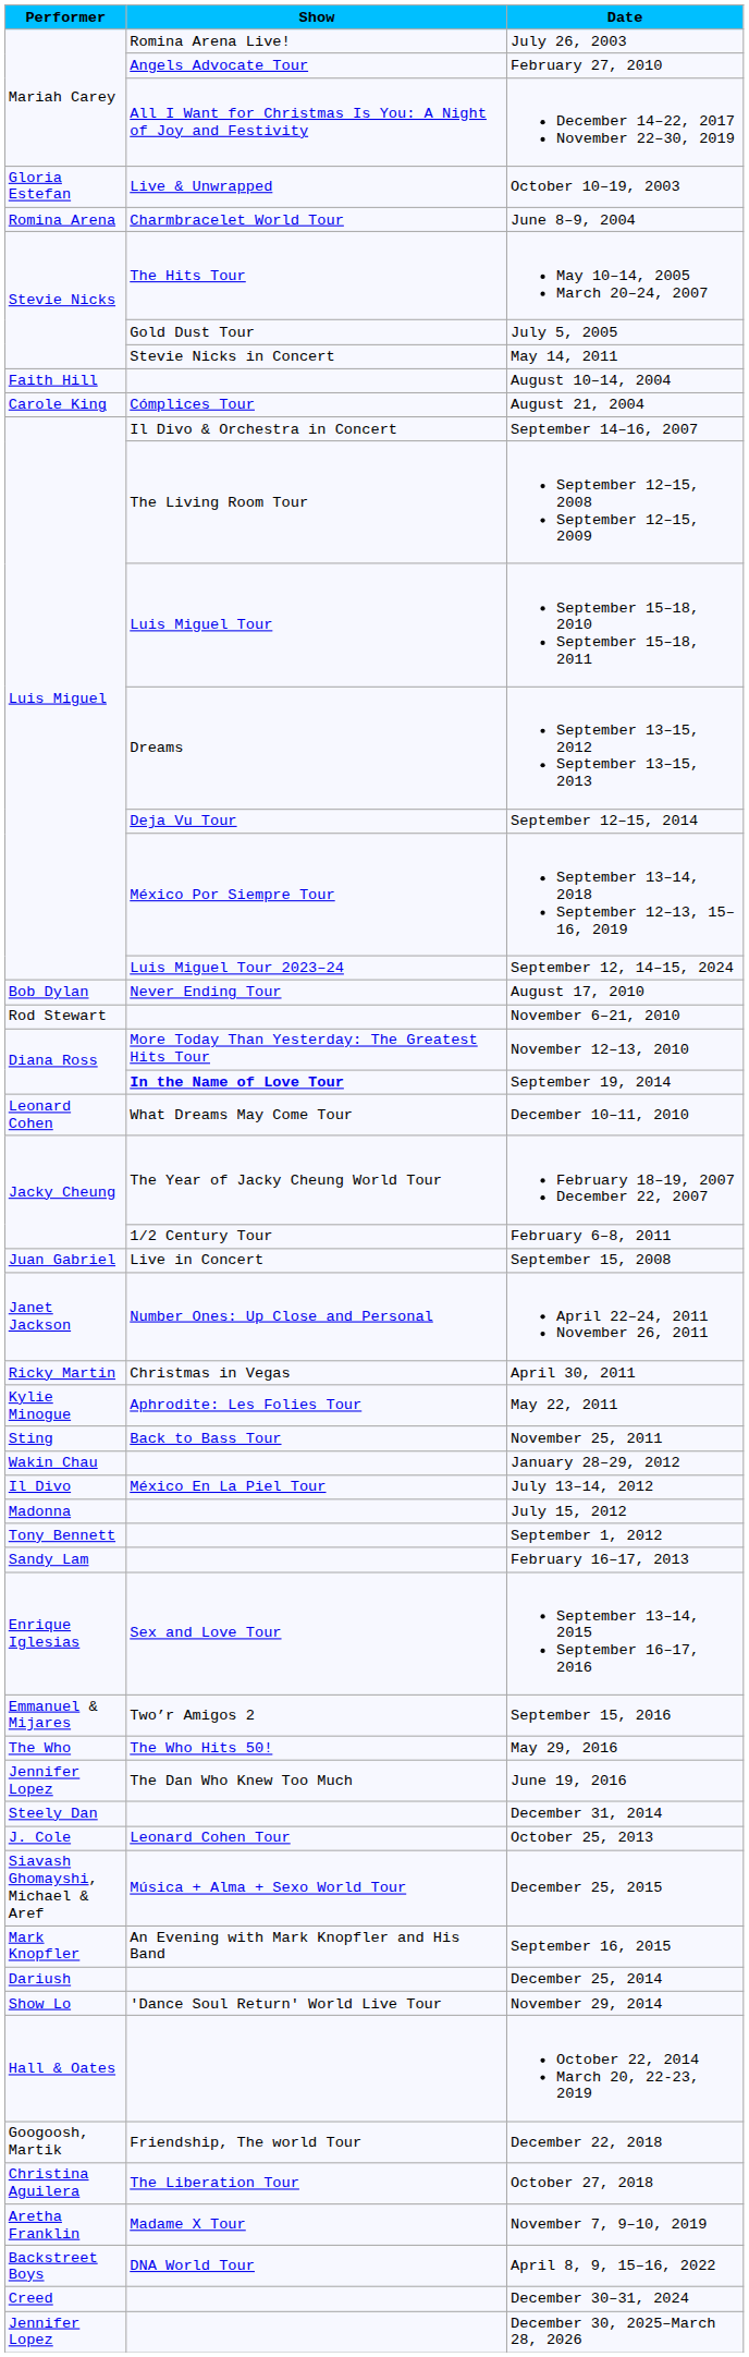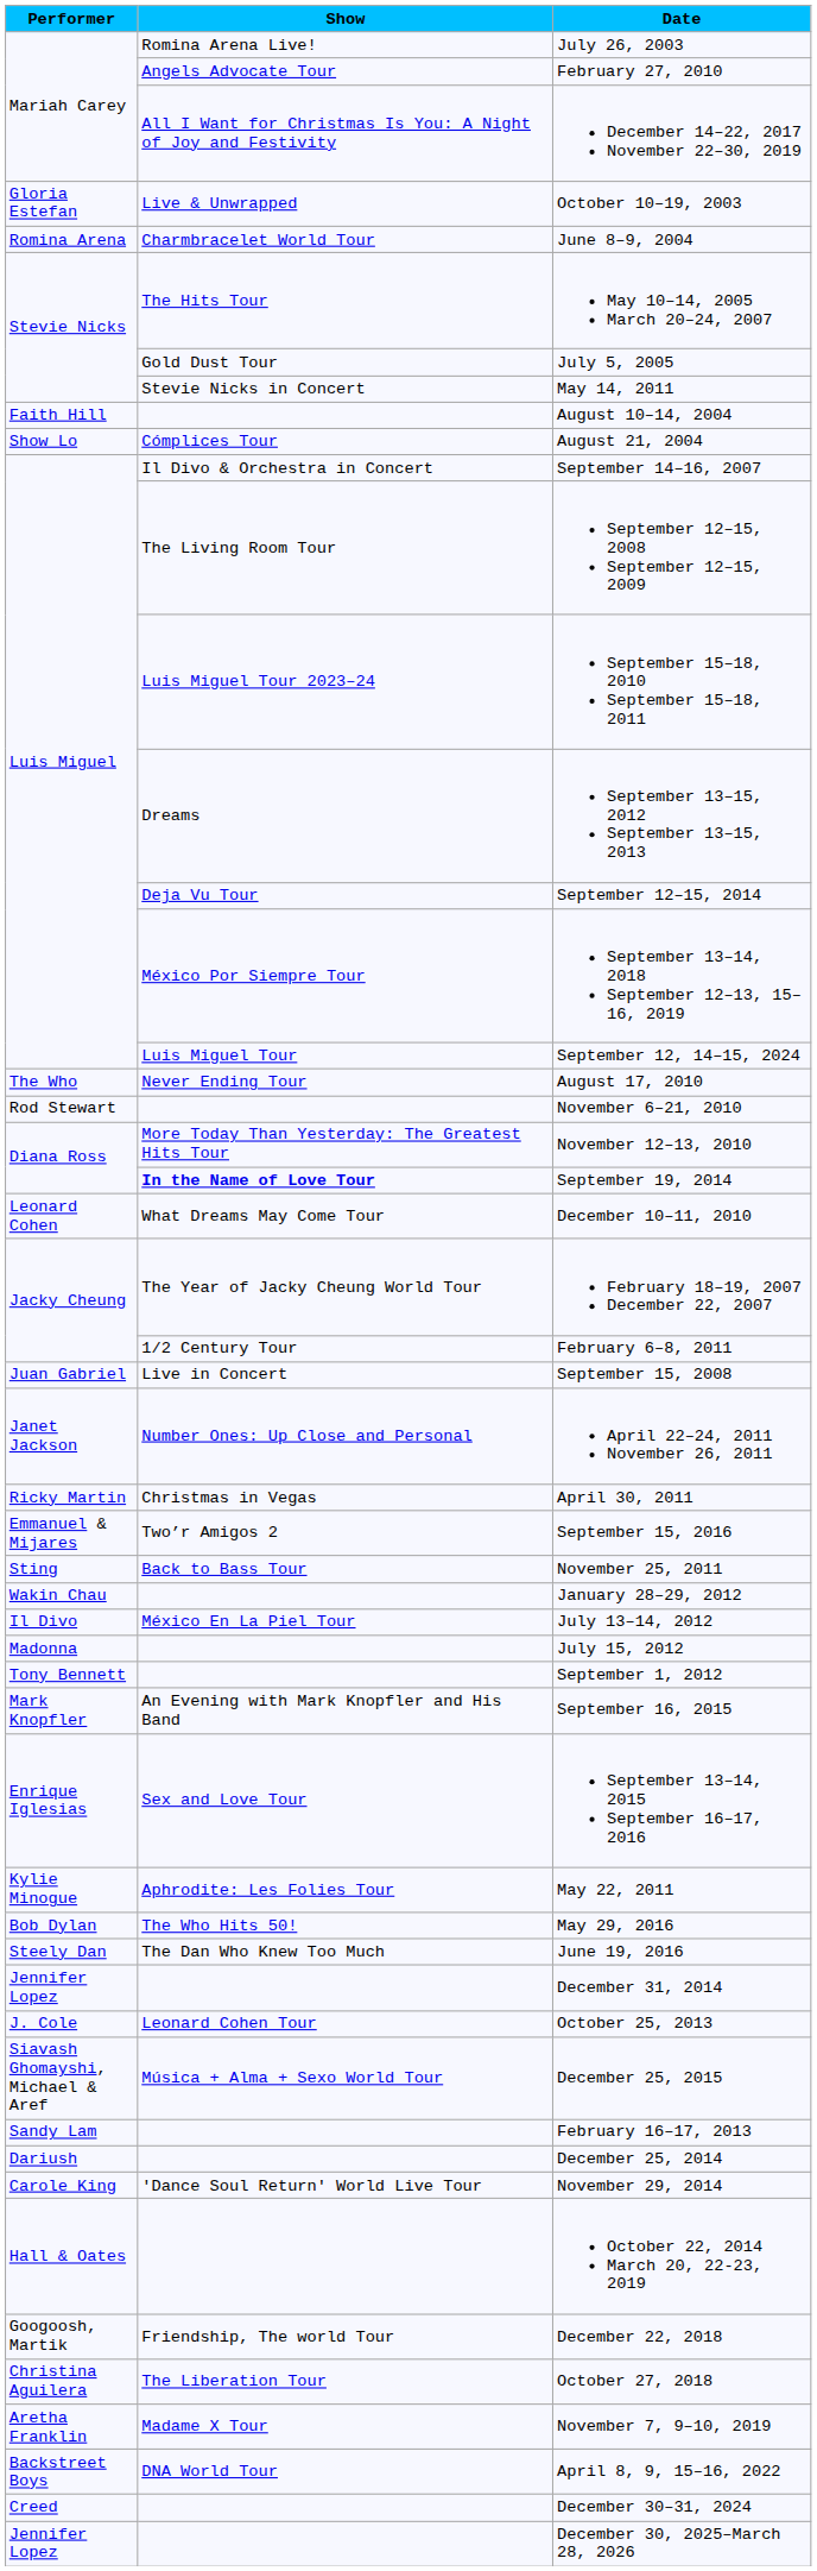 <table class="wikitable" style="margin:left; border:#88a; background:#f7f8ff; padding:5px;">
 <tr>
 <th style="background-color: #00BFFF" width=100px;>Performer</th>
 <th style="background-color: #00BFFF" width=327px;>Show</th>
 <th style="background-color: #00BFFF" width=200px;>Date</th>
 </tr>
 <tr>
 <td rowspan="3">Mariah Carey</td>
 <td>Romina Arena Live!</td>
 <td>July 26, 2003</td>
 </tr>
 <tr>
 <td><a href='#'>Angels Advocate Tour</a></td>
 <td>February 27, 2010</td>
 </tr>
 <tr>
 <td><a href='#'>All I Want for Christmas Is You: A Night of Joy and Festivity</a></td>
 <td><br><ul><li>December 14–22, 2017</li><li>November 22–30, 2019</li></ul></td>
 </tr>
 <tr>
 <td><a href='#'>Gloria Estefan</a></td>
 <td><a href='#'>Live & Unwrapped</a></td>
 <td>October 10–19, 2003</td>
 </tr>
 <tr>
 <td><a href='#'>Romina Arena</a></td>
 <td><a href='#'>Charmbracelet World Tour</a></td>
 <td>June 8–9, 2004</td>
 </tr>
 <tr>
 <td rowspan="3"><a href='#'>Stevie Nicks</a></td>
 <td><a href='#'>The Hits Tour</a></td>
 <td><br><ul><li>May 10–14, 2005</li><li>March 20–24, 2007</li></ul></td>
 </tr>
 <tr>
 <td>Gold Dust Tour</td>
 <td>July 5, 2005</td>
 </tr>
 <tr>
 <td>Stevie Nicks in Concert</td>
 <td>May 14, 2011</td>
 </tr>
 <tr>
 <td><a href='#'>Faith Hill</a></td>
 <td></td>
 <td>August 10–14, 2004</td>
 </tr>
 <tr>
-<td><a href='#'>Carole King</a></td>
+<td><a href='#'>Show Lo</a></td>
 <td><a href='#'>Cómplices Tour</a></td>
 <td>August 21, 2004</td>
 </tr>
 <tr>
 <td rowspan="7"><a href='#'>Luis Miguel</a></td>
 <td>Il Divo & Orchestra in Concert</td>
 <td>September 14–16, 2007</td>
 </tr>
 <tr>
 <td>The Living Room Tour</td>
 <td><br><ul><li>September 12–15, 2008</li><li>September 12–15, 2009</li></ul></td>
 </tr>
 <tr>
-<td><a href='#'>Luis Miguel Tour</a></td>
+<td><a href='#'>Luis Miguel Tour 2023–24</a></td>
 <td><br><ul><li>September 15–18, 2010</li><li>September 15–18, 2011</li></ul></td>
 </tr>
 <tr>
 <td>Dreams</td>
 <td><br><ul><li>September 13–15, 2012</li><li>September 13–15, 2013</li></ul></td>
 </tr>
 <tr>
 <td><a href='#'>Deja Vu Tour</a></td>
 <td>September 12–15, 2014</td>
 </tr>
 <tr>
 <td><a href='#'>México Por Siempre Tour</a></td>
 <td><br><ul><li>September 13–14, 2018</li><li>September 12–13, 15–16, 2019</li></ul></td>
 </tr>
 <tr>
-<td><a href='#'>Luis Miguel Tour 2023–24</a></td>
+<td><a href='#'>Luis Miguel Tour</a></td>
 <td>September 12, 14–15, 2024</td>
 </tr>
 <tr>
-<td><a href='#'>Bob Dylan</a></td>
+<td><a href='#'>The Who</a></td>
 <td><a href='#'>Never Ending Tour</a></td>
 <td>August 17, 2010</td>
 </tr>
 <tr>
 <td>Rod Stewart</td>
 <td></td>
 <td>November 6–21, 2010</td>
 </tr>
 <tr>
 <td rowspan="2"><a href='#'>Diana Ross</a></td>
 <td><a href='#'>More Today Than Yesterday: The Greatest Hits Tour</a></td>
 <td>November 12–13, 2010</td>
 </tr>
 <tr>
 <td><strong><a href='#'>In the Name of Love Tour</a></strong></td>
 <td>September 19, 2014</td>
 </tr>
 <tr>
 <td><a href='#'>Leonard Cohen</a></td>
 <td>What Dreams May Come Tour</td>
 <td>December 10–11, 2010</td>
 </tr>
 <tr>
 <td rowspan="2"><a href='#'>Jacky Cheung</a></td>
 <td>The Year of Jacky Cheung World Tour</td>
 <td><br><ul><li>February 18–19, 2007</li><li>December 22, 2007</li></ul></td>
 </tr>
 <tr>
 <td>1/2 Century Tour</td>
 <td>February 6–8, 2011</td>
 </tr>
 <tr>
 <td><a href='#'>Juan Gabriel</a></td>
 <td>Live in Concert</td>
 <td>September 15, 2008</td>
 </tr>
 <tr>
 <td><a href='#'>Janet Jackson</a></td>
 <td><a href='#'>Number Ones: Up Close and Personal</a></td>
 <td><br><ul><li>April 22–24, 2011</li><li>November 26, 2011 </li></ul></td>
 </tr>
 <tr>
 <td><a href='#'>Ricky Martin</a></td>
 <td>Christmas in Vegas</td>
 <td>April 30, 2011</td>
 </tr>
 <tr>
-<td><a href='#'>Kylie Minogue</a></td>
-<td><a href='#'>Aphrodite: Les Folies Tour</a></td>
-<td>May 22, 2011</td>
+<td><a href='#'>Emmanuel</a> & <a href='#'>Mijares</a></td>
+<td>Two’r Amigos 2</td>
+<td>September 15, 2016</td>
 </tr>
 <tr>
 <td><a href='#'>Sting</a></td>
 <td><a href='#'>Back to Bass Tour</a></td>
 <td>November 25, 2011</td>
 </tr>
 <tr>
 <td><a href='#'>Wakin Chau</a></td>
 <td></td>
 <td>January 28–29, 2012</td>
 </tr>
 <tr>
 <td><a href='#'>Il Divo</a></td>
 <td><a href='#'>México En La Piel Tour</a></td>
 <td>July 13–14, 2012</td>
 </tr>
 <tr>
 <td><a href='#'>Madonna</a></td>
 <td></td>
 <td>July 15, 2012</td>
 </tr>
 <tr>
 <td><a href='#'>Tony Bennett</a></td>
 <td></td>
 <td>September 1, 2012</td>
 </tr>
 <tr>
-<td><a href='#'>Sandy Lam</a></td>
-<td></td>
-<td>February 16–17, 2013</td>
+<td><a href='#'>Mark Knopfler</a></td>
+<td>An Evening with Mark Knopfler and His Band</td>
+<td>September 16, 2015</td>
 </tr>
 <tr>
 <td><a href='#'>Enrique Iglesias</a></td>
 <td><a href='#'>Sex and Love Tour</a></td>
 <td><br><ul><li>September 13–14, 2015</li><li>September 16–17, 2016</li></ul></td>
 </tr>
 <tr>
-<td><a href='#'>Emmanuel</a> & <a href='#'>Mijares</a></td>
-<td>Two’r Amigos 2</td>
-<td>September 15, 2016</td>
+<td><a href='#'>Kylie Minogue</a></td>
+<td><a href='#'>Aphrodite: Les Folies Tour</a></td>
+<td>May 22, 2011</td>
 </tr>
 <tr>
-<td><a href='#'>The Who</a></td>
+<td><a href='#'>Bob Dylan</a></td>
 <td><a href='#'>The Who Hits 50!</a></td>
 <td>May 29, 2016</td>
 </tr>
 <tr>
-<td><a href='#'>Jennifer Lopez</a></td>
+<td><a href='#'>Steely Dan</a></td>
 <td>The Dan Who Knew Too Much</td>
 <td>June 19, 2016</td>
 </tr>
 <tr>
-<td><a href='#'>Steely Dan</a></td>
+<td><a href='#'>Jennifer Lopez</a></td>
 <td></td>
 <td>December 31, 2014</td>
 </tr>
 <tr>
 <td><a href='#'>J. Cole</a></td>
 <td><a href='#'>Leonard Cohen Tour</a></td>
 <td>October 25, 2013</td>
 </tr>
 <tr>
 <td><a href='#'>Siavash Ghomayshi</a>, Michael & Aref</td>
 <td><a href='#'>Música + Alma + Sexo World Tour</a></td>
 <td>December 25, 2015</td>
 </tr>
 <tr>
-<td><a href='#'>Mark Knopfler</a></td>
-<td>An Evening with Mark Knopfler and His Band</td>
-<td>September 16, 2015</td>
+<td><a href='#'>Sandy Lam</a></td>
+<td></td>
+<td>February 16–17, 2013</td>
 </tr>
 <tr>
 <td><a href='#'>Dariush</a></td>
 <td></td>
 <td>December 25, 2014</td>
 </tr>
 <tr>
-<td><a href='#'>Show Lo</a></td>
+<td><a href='#'>Carole King</a></td>
 <td>'Dance Soul Return' World Live Tour</td>
 <td>November 29, 2014</td>
 </tr>
 <tr>
 <td><a href='#'>Hall & Oates</a></td>
 <td></td>
 <td><br><ul><li>October 22, 2014</li><li>March 20, 22-23, 2019</li></ul></td>
 </tr>
 <tr>
 <td>Googoosh, Martik</td>
 <td>Friendship, The world Tour</td>
 <td>December 22, 2018</td>
 </tr>
 <tr>
 <td><a href='#'>Christina Aguilera</a></td>
 <td><a href='#'>The Liberation Tour</a></td>
 <td>October 27, 2018</td>
 </tr>
 <tr>
 <td><a href='#'>Aretha Franklin</a></td>
 <td><a href='#'>Madame X Tour</a></td>
 <td>November 7, 9–10, 2019</td>
 </tr>
 <tr>
 <td><a href='#'>Backstreet Boys</a></td>
 <td><a href='#'>DNA World Tour</a></td>
 <td>April 8, 9, 15–16, 2022</td>
 </tr>
 <tr>
 <td><a href='#'>Creed</a></td>
 <td></td>
 <td>December 30–31, 2024</td>
 </tr>
 <tr>
 <td><a href='#'>Jennifer Lopez</a></td>
 <td></td>
 <td>December 30, 2025–March 28, 2026</td>
 </tr>
 <tr>
 </tr>
 </table>
